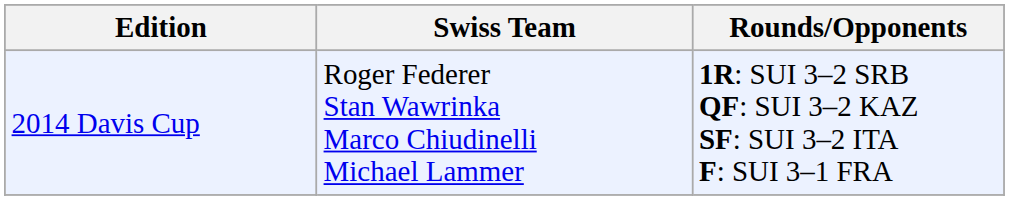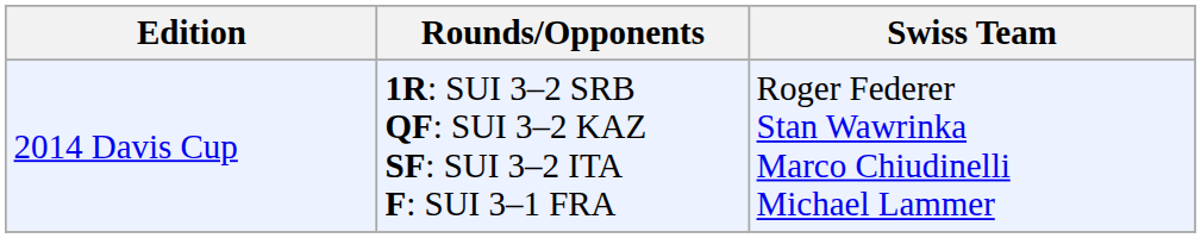 <table class=wikitable>
 <tr>
 <th width=165>Edition</th>
+<th width=165>Rounds/Opponents</th>
 <th width=200> Swiss Team</th>
-<th width=165>Rounds/Opponents</th>
 </tr>
 <tr bgcolor=#ECF2FF>
 <td><a href='#'>2014 Davis Cup</a></td>
+<td><strong>1R</strong>: SUI 3–2 SRB <br><strong>QF</strong>: SUI 3–2 KAZ<br><strong>SF</strong>: SUI 3–2 ITA<br>  <strong> F</strong>:  SUI 3–1 FRA</td>
 <td>Roger Federer<br><a href='#'>Stan Wawrinka</a><br><a href='#'>Marco Chiudinelli</a><br><a href='#'>Michael Lammer</a></td>
-<td><strong>1R</strong>: SUI 3–2 SRB <br><strong>QF</strong>: SUI 3–2 KAZ<br><strong>SF</strong>: SUI 3–2 ITA<br>  <strong> F</strong>:  SUI 3–1 FRA</td>
 </tr>
 </table>
